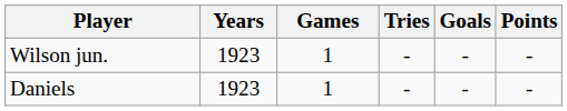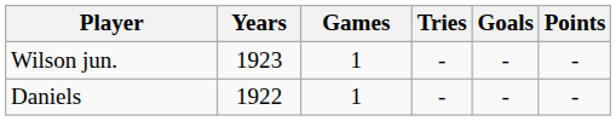 <table class="wikitable" style="text-align:center;">
 <tr>
 <th width=140>Player</th>
 <th width=50 abbr="Years">Years</th>
 <th width=70 abbr="Appearances">Games</th>
 <th width=15 abbr="Tries">Tries</th>
 <th width=15 abbr="Goals">Goals</th>
 <th width=15 abbr="Points">Points</th>
 </tr>
 <tr>
 <td style="text-align:left;">Wilson jun.</td>
 <td style=>1923</td>
 <td>1</td>
 <td>-</td>
 <td>-</td>
 <td>-</td>
 </tr>
 <tr>
 <td style="text-align:left;">Daniels</td>
-<td style=>1923</td>
+<td style=>1922</td>
 <td>1</td>
 <td>-</td>
 <td>-</td>
 <td>-</td>
 </tr>
 </table>
